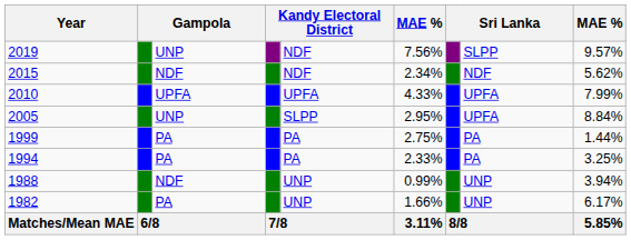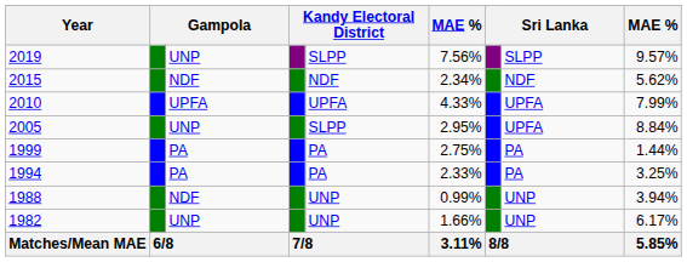 <table class="wikitable">
 <tr>
 <th>Year</th>
 <th colspan="2" width="144px">Gampola</th>
 <th colspan="2" width="144px"><a href='#'>Kandy Electoral District</a></th>
 <th><a href='#'>MAE</a> %</th>
 <th colspan="2" width="144px">Sri Lanka</th>
 <th>MAE %</th>
 </tr>
 <tr>
 <td><a href='#'>2019</a></td>
 <td style="background-color:green;" width="10px"></td>
 <td style="text-align:left;"><a href='#'>UNP</a></td>
 <td style="background-color:purple;" width="10px"></td>
-<td style="text-align:left;"><a href='#'>NDF</a></td>
+<td style="text-align:left;"><a href='#'>SLPP</a></td>
 <td style="text-align:right;">7.56%</td>
 <td style="background-color:purple;" width="10px"></td>
 <td style="text-align:left;"><a href='#'>SLPP</a></td>
 <td style="text-align:right;">9.57%</td>
 </tr>
 <tr>
 <td><a href='#'>2015</a></td>
 <td style="background-color:green;" width="10px"></td>
 <td style="text-align:left;"><a href='#'>NDF</a></td>
 <td style="background-color:green;" width="10px"></td>
 <td style="text-align:left;"><a href='#'>NDF</a></td>
 <td style="text-align:right;">2.34%</td>
 <td style="background-color:green;" width="10px"></td>
 <td style="text-align:left;"><a href='#'>NDF</a></td>
 <td style="text-align:right;">5.62%</td>
 </tr>
 <tr>
 <td><a href='#'>2010</a></td>
 <td style="background-color:blue;" width="10px"></td>
 <td style="text-align:left;"><a href='#'>UPFA</a></td>
 <td style="background-color:blue;" width="10px"></td>
 <td style="text-align:left;"><a href='#'>UPFA</a></td>
 <td style="text-align:right;">4.33%</td>
 <td style="background-color:blue;" width="10px"></td>
 <td style="text-align:left;"><a href='#'>UPFA</a></td>
 <td style="text-align:right;">7.99%</td>
 </tr>
 <tr>
 <td><a href='#'>2005</a></td>
 <td style="background-color:green;" width="10px"></td>
 <td style="text-align:left;"><a href='#'>UNP</a></td>
 <td style="background-color:green;" width="10px"></td>
 <td style="text-align:left;"><a href='#'>SLPP</a></td>
 <td style="text-align:right;">2.95%</td>
 <td style="background-color:blue;" width="10px"></td>
 <td style="text-align:left;"><a href='#'>UPFA</a></td>
 <td style="text-align:right;">8.84%</td>
 </tr>
 <tr>
 <td><a href='#'>1999</a></td>
 <td style="background-color:blue;" width="10px"></td>
 <td style="text-align:left;"><a href='#'>PA</a></td>
 <td style="background-color:blue;" width="10px"></td>
 <td style="text-align:left;"><a href='#'>PA</a></td>
 <td style="text-align:right;">2.75%</td>
 <td style="background-color:blue;" width="10px"></td>
 <td style="text-align:left;"><a href='#'>PA</a></td>
 <td style="text-align:right;">1.44%</td>
 </tr>
 <tr>
 <td><a href='#'>1994</a></td>
 <td style="background-color:blue;" width="10px"></td>
 <td style="text-align:left;"><a href='#'>PA</a></td>
 <td style="background-color:blue;" width="10px"></td>
 <td style="text-align:left;"><a href='#'>PA</a></td>
 <td style="text-align:right;">2.33%</td>
 <td style="background-color:blue;" width="10px"></td>
 <td style="text-align:left;"><a href='#'>PA</a></td>
 <td style="text-align:right;">3.25%</td>
 </tr>
 <tr>
 <td><a href='#'>1988</a></td>
 <td style="background-color:green;" width="10px"></td>
 <td style="text-align:left;"><a href='#'>NDF</a></td>
 <td style="background-color:green;" width="10px"></td>
 <td style="text-align:left;"><a href='#'>UNP</a></td>
 <td style="text-align:right;">0.99%</td>
 <td style="background-color:green;" width="10px"></td>
 <td style="text-align:left;"><a href='#'>UNP</a></td>
 <td style="text-align:right;">3.94%</td>
 </tr>
 <tr>
 <td><a href='#'>1982</a></td>
 <td style="background-color:green;" width="10px"></td>
-<td style="text-align:left;"><a href='#'>PA</a></td>
+<td style="text-align:left;"><a href='#'>UNP</a></td>
 <td style="background-color:green;" width="10px"></td>
 <td style="text-align:left;"><a href='#'>UNP</a></td>
 <td style="text-align:right;">1.66%</td>
 <td style="background-color:green;" width="10px"></td>
 <td style="text-align:left;"><a href='#'>UNP</a></td>
 <td style="text-align:right;">6.17%</td>
 </tr>
 <tr>
 <th>Matches/Mean MAE</th>
 <th style="text-align:left;"colspan="2" width="144px">6/8</th>
 <th style="text-align:left;"colspan="2" width="144px">7/8</th>
 <th style="text-align:right;">3.11%</th>
 <th style="text-align:left;"colspan="2" width="144px">8/8</th>
 <th style="text-align:right;">5.85%</th>
 </tr>
 </table>
